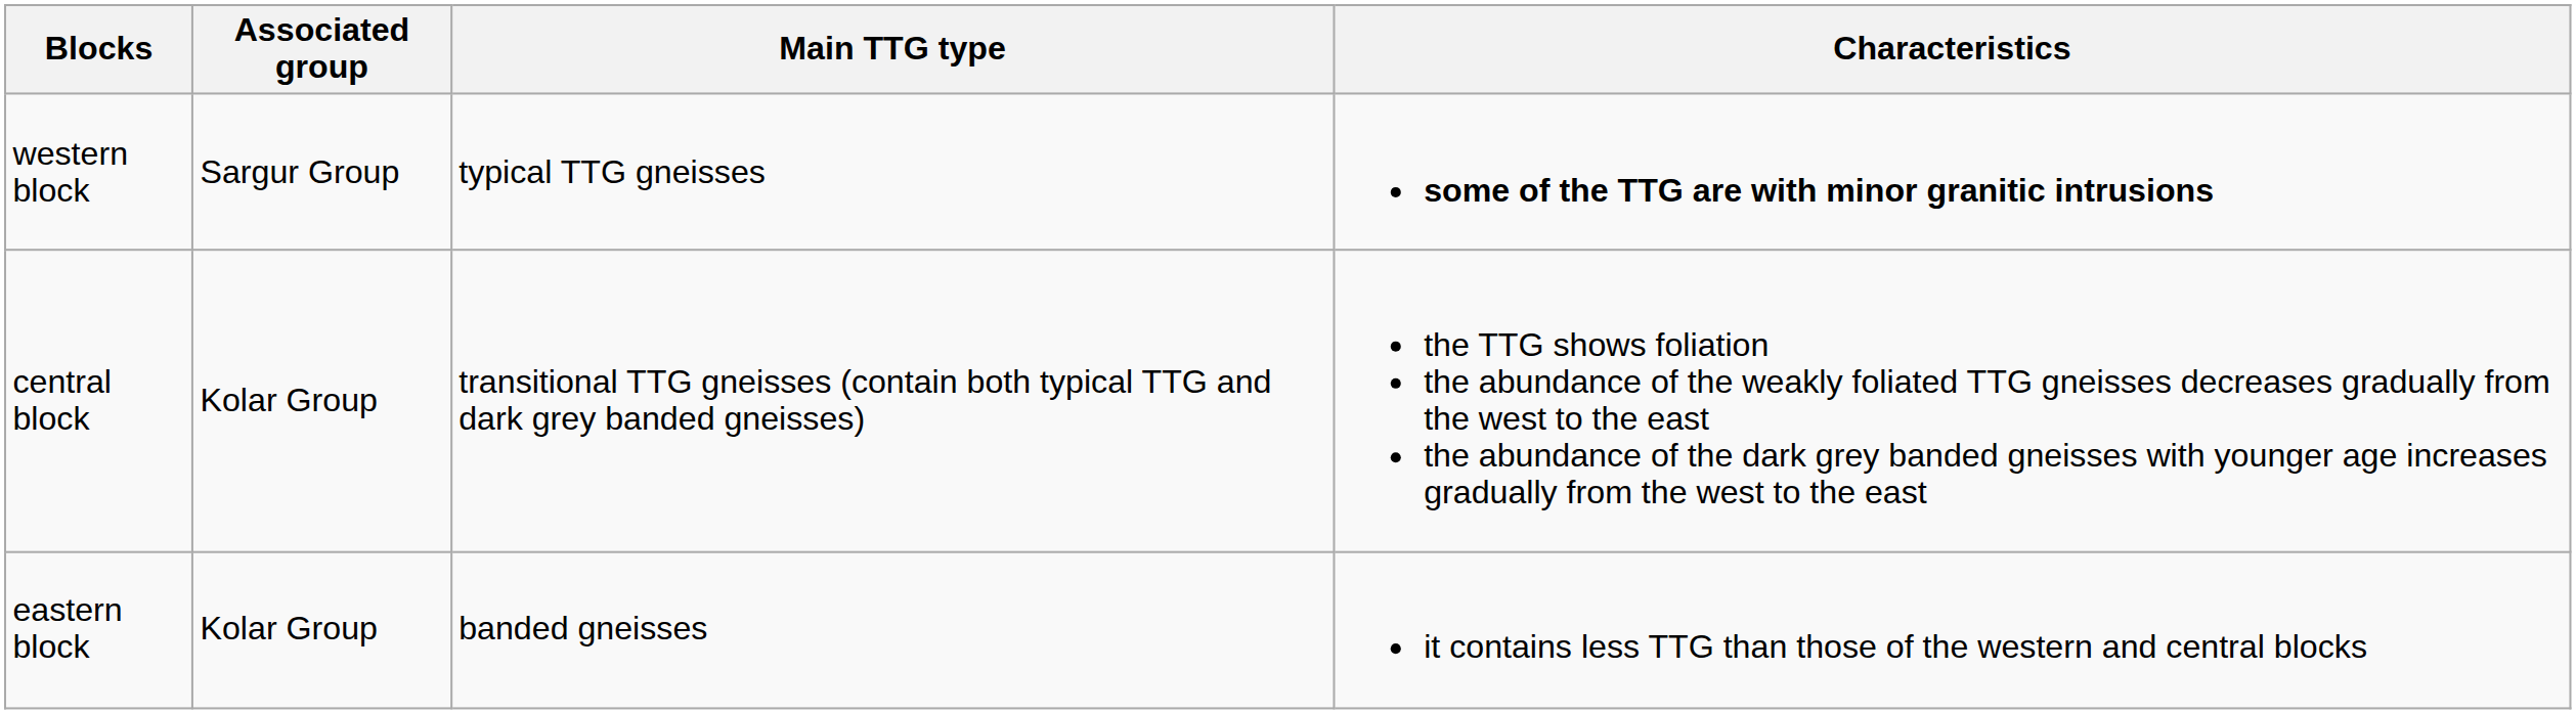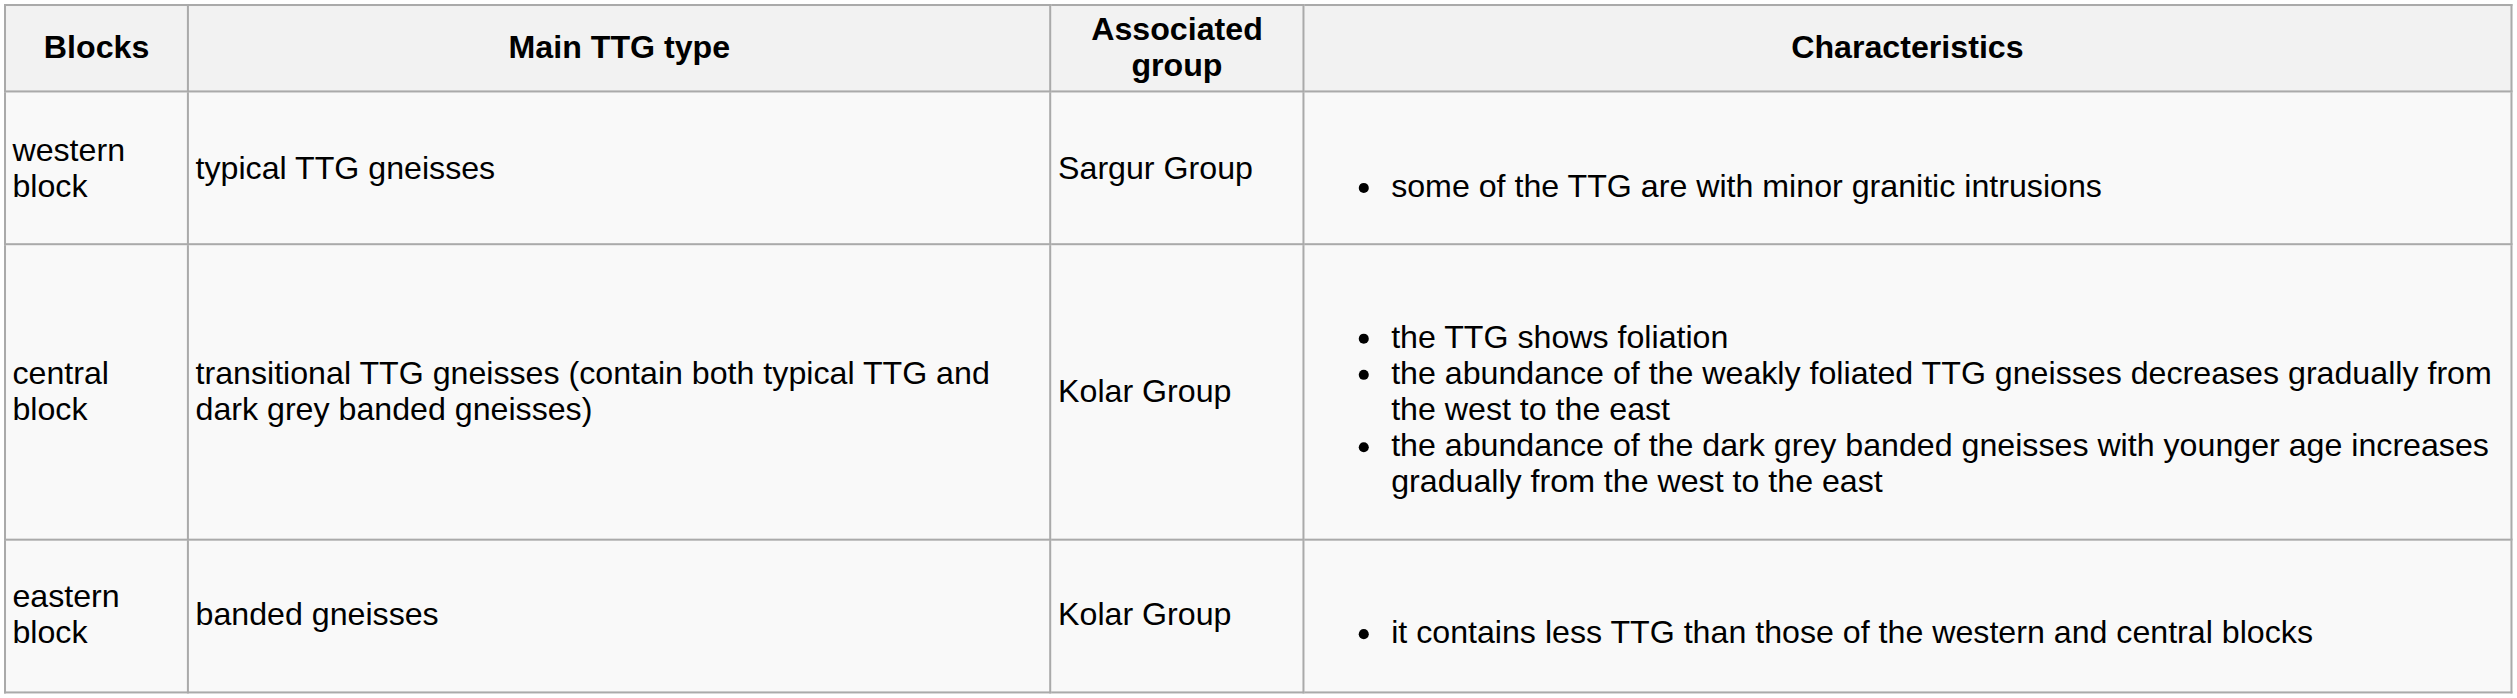 <table class="wikitable">
 <tr>
 <th>Blocks</th>
+<th>Main TTG type</th>
 <th>Associated group</th>
-<th>Main TTG type</th>
 <th>Characteristics</th>
 </tr>
 <tr>
 <td>western block</td>
+<td>typical TTG gneisses</td>
 <td>Sargur Group</td>
-<td>typical TTG gneisses</td>
-<td><strong><br><ul><li>some of the TTG are with minor granitic intrusions</li></ul></strong></td>
+<td><br><ul><li>some of the TTG are with minor granitic intrusions</li></ul></td>
 </tr>
 <tr>
 <td>central block</td>
+<td>transitional TTG gneisses (contain both typical TTG and dark grey banded gneisses)</td>
 <td>Kolar Group</td>
-<td>transitional TTG gneisses (contain both typical TTG and dark grey banded gneisses)</td>
 <td><br><ul><li>the TTG shows foliation</li><li>the abundance of the weakly foliated TTG gneisses decreases gradually from the west to the east</li><li>the abundance of the dark grey banded gneisses with younger age increases gradually from the west to the east</li></ul></td>
 </tr>
 <tr>
 <td>eastern block</td>
+<td>banded gneisses</td>
 <td>Kolar Group</td>
-<td>banded gneisses</td>
 <td><br><ul><li>it contains less TTG than those of the western and central blocks</li></ul></td>
 </tr>
 </table>
